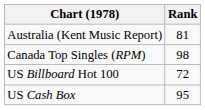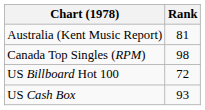 <table class="wikitable sortable">
 <tr>
 <th>Chart (1978)</th>
 <th>Rank</th>
 </tr>
 <tr>
 <td>Australia (Kent Music Report)</td>
 <td style="text-align:center;">81</td>
 </tr>
 <tr>
 <td>Canada Top Singles (<em>RPM</em>)</td>
 <td style="text-align:center;">98</td>
 </tr>
 <tr>
 <td>US <em>Billboard</em> Hot 100</td>
 <td style="text-align:center;">72</td>
 </tr>
 <tr>
 <td>US <em>Cash Box</em></td>
-<td style="text-align:center;">95</td>
+<td style="text-align:center;">93</td>
 </tr>
 </table>
